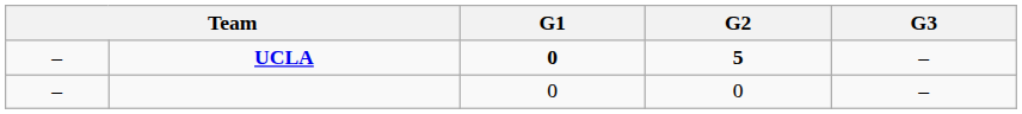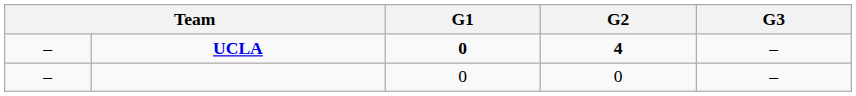 <table class="wikitable" style="font-size:90%; width: 55%; text-align: center">
 <tr>
 <th colspan=2>Team</th>
 <th>G1</th>
 <th>G2</th>
 <th>G3</th>
 </tr>
 <tr>
 <td>–</td>
 <td><strong><a href='#'>UCLA</a></strong></td>
 <td><strong>0</strong></td>
-<td><strong>5</strong></td>
+<td><strong>4</strong></td>
 <td>–</td>
 </tr>
 <tr>
 <td>–</td>
 <td></td>
 <td>0</td>
 <td>0</td>
 <td>–</td>
 </tr>
 </table>
